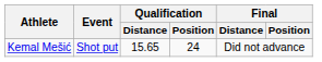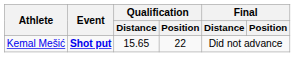 <table class=wikitable style="font-size:90%">
 <tr>
 <th rowspan="2">Athlete</th>
 <th rowspan="2">Event</th>
 <th colspan="2">Qualification</th>
 <th colspan="2">Final</th>
 </tr>
 <tr style="font-size:95%">
 <th>Distance</th>
 <th>Position</th>
 <th>Distance</th>
 <th>Position</th>
 </tr>
 <tr align=center>
 <td align=left><a href='#'>Kemal Mešić</a></td>
-<td align=left><a href='#'>Shot put</a></td>
+<td align=left><strong><a href='#'>Shot put</a></strong></td>
 <td>15.65</td>
-<td>24</td>
+<td>22</td>
 <td colspan=2>Did not advance</td>
 </tr>
 </table>
